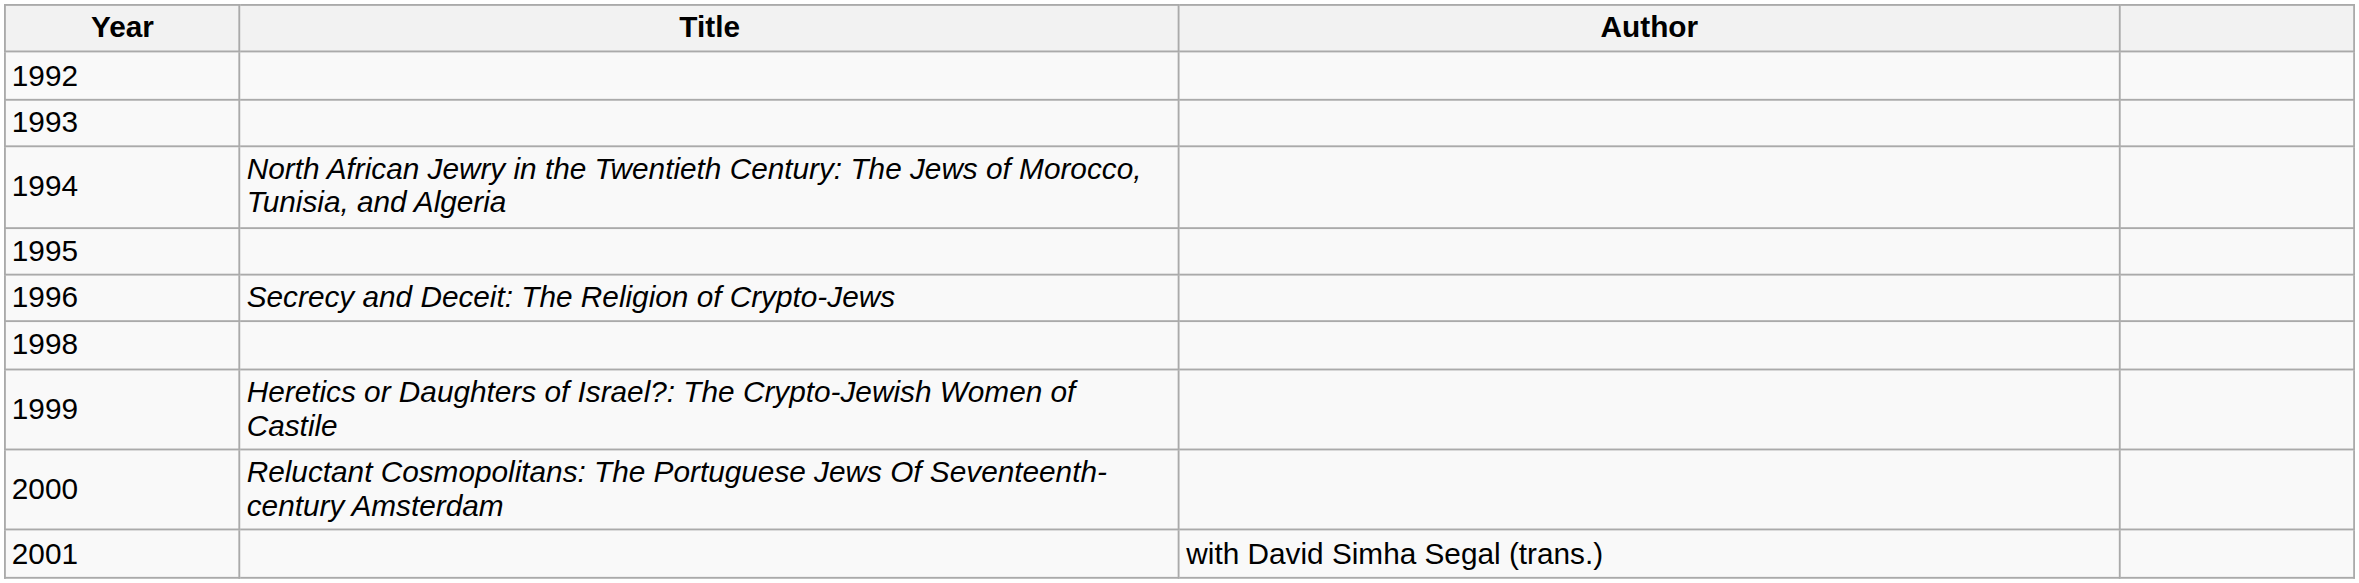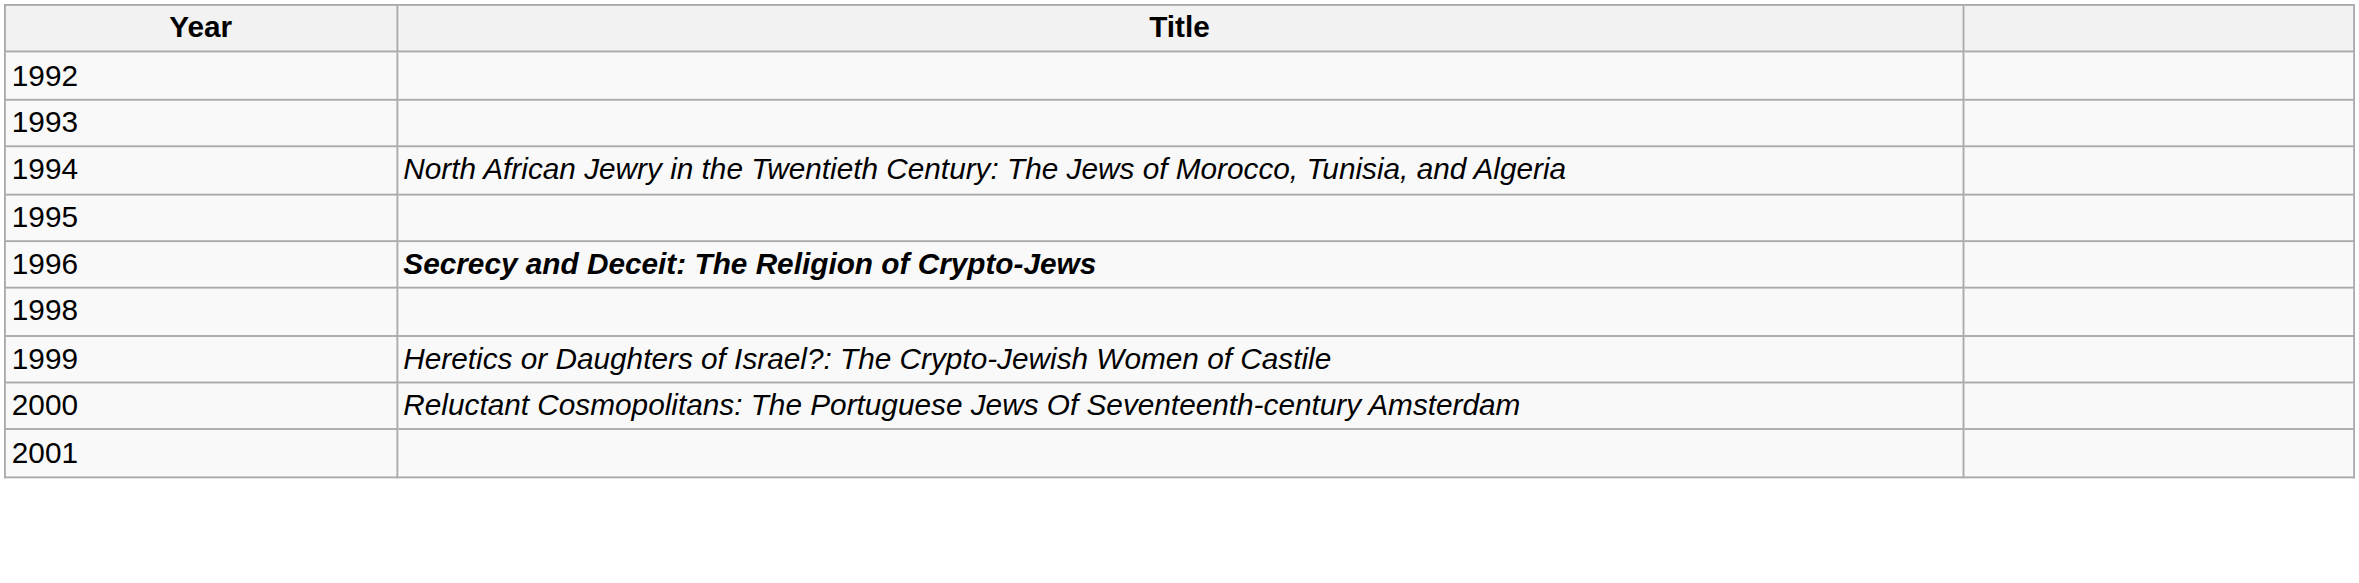 <table class="wikitable sortable" style="width:100%">
 <tr>
 <th scope="col" style="width:10%">Year</th>
 <th scope="col" style="width:40%">Title</th>
-<th scope="col" style="width:40%">Author</th>
 <th scope="col" style="width:10%"></th>
 </tr>
 <tr>
 <td>1992</td>
 <td><em></em></td>
 <td></td>
-<td></td>
 </tr>
 <tr>
 <td>1993</td>
 <td><em></em></td>
-<td></td>
 <td></td>
 </tr>
 <tr>
 <td>1994</td>
 <td><em>North African Jewry in the Twentieth Century: The Jews of Morocco, Tunisia, and Algeria</em></td>
 <td></td>
-<td></td>
 </tr>
 <tr>
 <td>1995</td>
 <td><em></em></td>
 <td></td>
-<td></td>
 </tr>
 <tr>
 <td>1996</td>
-<td><em>Secrecy and Deceit: The Religion of Crypto-Jews</em></td>
-<td></td>
+<td><strong><em>Secrecy and Deceit: The Religion of Crypto-Jews</em></strong></td>
 <td></td>
 </tr>
 <tr>
 <td>1998</td>
 <td><em></em></td>
 <td></td>
-<td></td>
 </tr>
 <tr>
 <td>1999</td>
 <td><em>Heretics or Daughters of Israel?: The Crypto-Jewish Women of Castile</em></td>
-<td></td>
 <td></td>
 </tr>
 <tr>
 <td>2000</td>
 <td><em>Reluctant Cosmopolitans: The Portuguese Jews Of Seventeenth-century Amsterdam</em></td>
 <td></td>
-<td></td>
 </tr>
 <tr>
 <td>2001</td>
 <td></td>
-<td> with David Simha Segal (trans.)</td>
 <td></td>
 </tr>
 </table>
